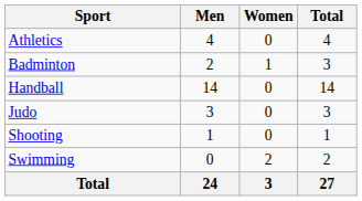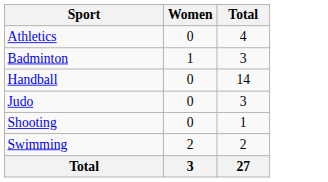 <table class="wikitable sortable" style="text-align:center;">
 <tr>
 <th width=180>Sport</th>
-<th width=55>Men</th>
 <th width=55>Women</th>
 <th width=55>Total</th>
 </tr>
 <tr>
 <td align=left><a href='#'>Athletics</a></td>
-<td>4</td>
 <td>0</td>
 <td>4</td>
 </tr>
 <tr>
 <td align=left><a href='#'>Badminton</a></td>
-<td>2</td>
 <td>1</td>
 <td>3</td>
 </tr>
 <tr>
 <td align=left><a href='#'>Handball</a></td>
-<td>14</td>
 <td>0</td>
 <td>14</td>
 </tr>
 <tr>
 <td align=left><a href='#'>Judo</a></td>
-<td>3</td>
 <td>0</td>
 <td>3</td>
 </tr>
 <tr>
 <td align=left><a href='#'>Shooting</a></td>
-<td>1</td>
 <td>0</td>
 <td>1</td>
 </tr>
 <tr>
 <td align=left><a href='#'>Swimming</a></td>
-<td>0</td>
 <td>2</td>
 <td>2</td>
 </tr>
 <tr>
 <th>Total</th>
-<th>24</th>
 <th>3</th>
 <th>27</th>
 </tr>
 </table>
